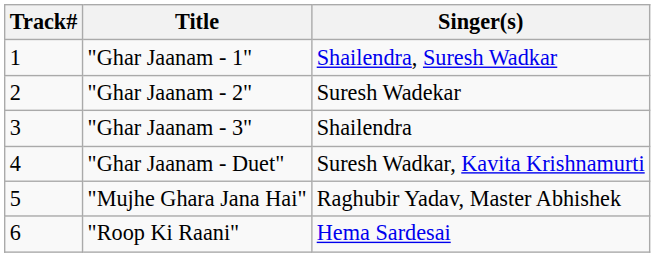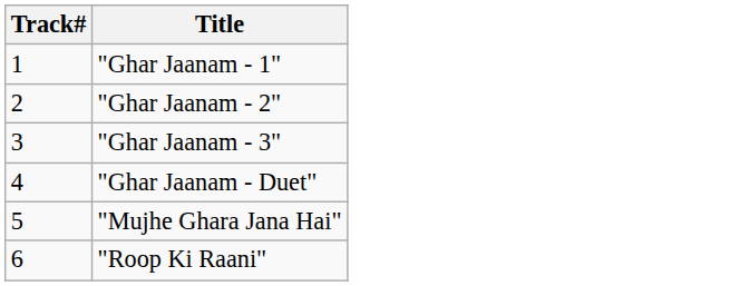 <table class="wikitable">
 <tr>
 <th>Track#</th>
 <th>Title</th>
-<th>Singer(s)</th>
 </tr>
 <tr>
 <td>1</td>
 <td>"Ghar Jaanam - 1"</td>
-<td><a href='#'>Shailendra</a>, <a href='#'>Suresh Wadkar</a></td>
 </tr>
 <tr>
 <td>2</td>
 <td>"Ghar Jaanam - 2"</td>
-<td>Suresh Wadekar</td>
 </tr>
 <tr>
 <td>3</td>
 <td>"Ghar Jaanam - 3"</td>
-<td>Shailendra</td>
 </tr>
 <tr>
 <td>4</td>
 <td>"Ghar Jaanam - Duet"</td>
-<td>Suresh Wadkar, <a href='#'>Kavita Krishnamurti</a></td>
 </tr>
 <tr>
 <td>5</td>
 <td>"Mujhe Ghara Jana Hai"</td>
-<td>Raghubir Yadav, Master Abhishek</td>
 </tr>
 <tr>
 <td>6</td>
 <td>"Roop Ki Raani"</td>
-<td><a href='#'>Hema Sardesai</a></td>
 </tr>
 </table>
